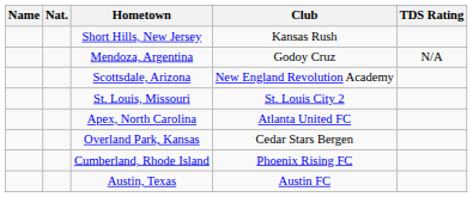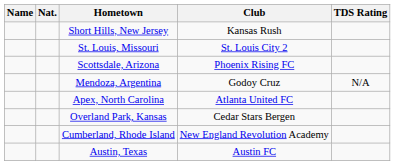 <table class="wikitable" style="font-size:90%; text-align:center;" border="1">
 <tr>
 <th>Name</th>
 <th>Nat.</th>
 <th>Hometown</th>
 <th>Club</th>
 <th>TDS Rating</th>
 </tr>
 <tr>
 <td></td>
 <td></td>
 <td><a href='#'>Short Hills, New Jersey</a></td>
 <td>Kansas Rush</td>
 <td></td>
 </tr>
 <tr>
 <td></td>
 <td></td>
-<td><a href='#'>Mendoza, Argentina</a></td>
-<td>Godoy Cruz</td>
-<td>N/A</td>
+<td><a href='#'>St. Louis, Missouri</a></td>
+<td><a href='#'>St. Louis City 2</a></td>
+<td></td>
 </tr>
 <tr>
 <td></td>
 <td></td>
 <td><a href='#'>Scottsdale, Arizona</a></td>
-<td><a href='#'>New England Revolution</a> Academy</td>
+<td><a href='#'>Phoenix Rising FC</a></td>
 <td></td>
 </tr>
 <tr>
 <td></td>
 <td></td>
-<td><a href='#'>St. Louis, Missouri</a></td>
-<td><a href='#'>St. Louis City 2</a></td>
-<td></td>
+<td><a href='#'>Mendoza, Argentina</a></td>
+<td>Godoy Cruz</td>
+<td>N/A</td>
 </tr>
 <tr>
 <td></td>
 <td></td>
 <td><a href='#'>Apex, North Carolina</a></td>
 <td><a href='#'>Atlanta United FC</a></td>
 <td></td>
 </tr>
 <tr>
 <td></td>
 <td></td>
 <td><a href='#'>Overland Park, Kansas</a></td>
 <td>Cedar Stars Bergen</td>
 <td></td>
 </tr>
 <tr>
 <td></td>
 <td></td>
 <td><a href='#'>Cumberland, Rhode Island</a></td>
-<td><a href='#'>Phoenix Rising FC</a></td>
+<td><a href='#'>New England Revolution</a> Academy</td>
 <td></td>
 </tr>
 <tr>
 <td></td>
 <td></td>
 <td><a href='#'>Austin, Texas</a></td>
 <td><a href='#'>Austin FC</a></td>
 <td></td>
 </tr>
 </table>
